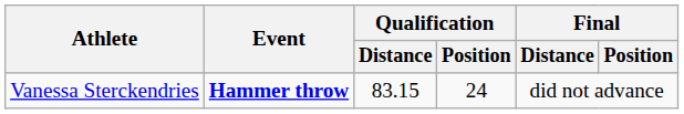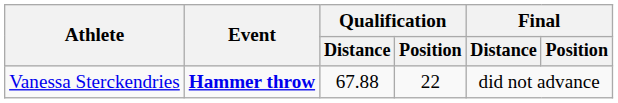 <table class=wikitable style=font-size:90%>
 <tr>
 <th rowspan=2>Athlete</th>
 <th rowspan=2>Event</th>
 <th colspan=2>Qualification</th>
 <th colspan=2>Final</th>
 </tr>
 <tr style=font-size:95%>
 <th>Distance</th>
 <th>Position</th>
 <th>Distance</th>
 <th>Position</th>
 </tr>
 <tr align=center>
 <td align=left><a href='#'>Vanessa Sterckendries</a></td>
 <td align=left><strong><a href='#'>Hammer throw</a></strong></td>
-<td>83.15</td>
-<td>24</td>
+<td>67.88</td>
+<td>22</td>
 <td colspan=2>did not advance</td>
 </tr>
 </table>
